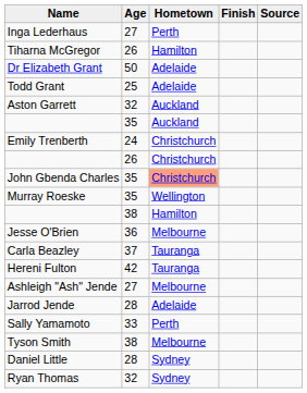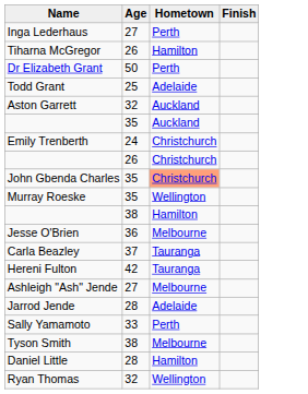 <table class="wikitable sortable">
 <tr>
 <th style="background:#efefef;">Name</th>
 <th style="background:#efefef;">Age</th>
 <th style="background:#efefef;">Hometown</th>
 <th style="background:#efefef;">Finish</th>
-<th style="background:#efefef;">Source</th>
 </tr>
 <tr>
 <td>Inga  Lederhaus</td>
 <td>27</td>
 <td><a href='#'>Perth</a></td>
 <td></td>
-<td align="center"></td>
 </tr>
 <tr>
 <td>Tiharna McGregor</td>
 <td>26</td>
 <td><a href='#'>Hamilton</a></td>
 <td></td>
-<td align="center"></td>
 </tr>
 <tr>
 <td><a href='#'>Dr Elizabeth Grant</a></td>
 <td>50</td>
-<td><a href='#'>Adelaide</a></td>
+<td><a href='#'>Perth</a></td>
 <td></td>
-<td align="center"></td>
 </tr>
 <tr>
 <td>Todd Grant</td>
 <td>25</td>
 <td><a href='#'>Adelaide</a></td>
 <td></td>
-<td align="center"></td>
 </tr>
 <tr>
 <td>Aston Garrett</td>
 <td>32</td>
 <td><a href='#'>Auckland</a></td>
 <td></td>
-<td align="center"></td>
 </tr>
 <tr>
 <td></td>
 <td>35</td>
 <td><a href='#'>Auckland</a></td>
 <td></td>
-<td align="center"></td>
 </tr>
 <tr>
 <td>Emily Trenberth</td>
 <td>24</td>
 <td><a href='#'>Christchurch</a></td>
 <td></td>
-<td align="center"></td>
 </tr>
 <tr>
 <td></td>
 <td>26</td>
 <td><a href='#'>Christchurch</a></td>
 <td></td>
-<td align="center"></td>
 </tr>
 <tr>
 <td>John Gbenda Charles</td>
 <td>35</td>
 <td style="background: lightsalmon;"><a href='#'>Christchurch</a></td>
 <td></td>
-<td align="center"></td>
 </tr>
 <tr>
 <td>Murray Roeske</td>
 <td>35</td>
 <td><a href='#'>Wellington</a></td>
 <td></td>
-<td align="center"></td>
 </tr>
 <tr>
 <td></td>
 <td>38</td>
 <td><a href='#'>Hamilton</a></td>
 <td></td>
-<td align="center"></td>
 </tr>
 <tr>
 <td>Jesse O'Brien</td>
 <td>36</td>
 <td><a href='#'>Melbourne</a></td>
 <td></td>
-<td align="center"></td>
 </tr>
 <tr>
 <td>Carla Beazley</td>
 <td>37</td>
 <td><a href='#'>Tauranga</a></td>
 <td></td>
-<td align="center"></td>
 </tr>
 <tr>
 <td>Hereni Fulton</td>
 <td>42</td>
 <td><a href='#'>Tauranga</a></td>
 <td></td>
-<td align="center"></td>
 </tr>
 <tr>
 <td>Ashleigh "Ash" Jende</td>
 <td>27</td>
 <td><a href='#'>Melbourne</a></td>
 <td></td>
-<td align="center"></td>
 </tr>
 <tr>
 <td>Jarrod Jende</td>
 <td>28</td>
 <td><a href='#'>Adelaide</a></td>
 <td></td>
-<td align="center"></td>
 </tr>
 <tr>
 <td>Sally Yamamoto</td>
 <td>33</td>
 <td><a href='#'>Perth</a></td>
 <td></td>
-<td align="center"></td>
 </tr>
 <tr>
 <td>Tyson Smith</td>
 <td>38</td>
 <td><a href='#'>Melbourne</a></td>
 <td></td>
-<td align="center"></td>
 </tr>
 <tr>
 <td>Daniel Little</td>
 <td>28</td>
-<td><a href='#'>Sydney</a></td>
+<td><a href='#'>Hamilton</a></td>
 <td></td>
-<td align="center"></td>
 </tr>
 <tr>
 <td>Ryan Thomas</td>
 <td>32</td>
-<td><a href='#'>Sydney</a></td>
+<td><a href='#'>Wellington</a></td>
 <td></td>
-<td align="center"></td>
 </tr>
 </table>
